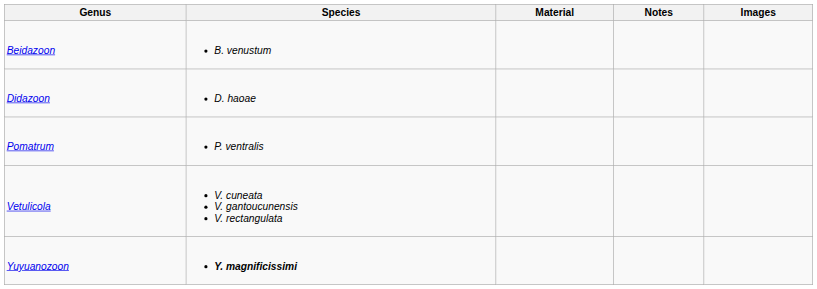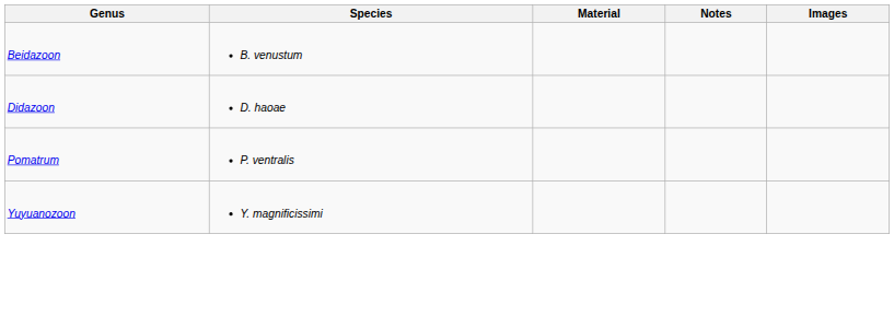 <table class="wikitable" style="margin:auto;width:100%;">
 <tr>
 <th>Genus</th>
 <th>Species</th>
 <th>Material</th>
 <th>Notes</th>
 <th>Images</th>
 </tr>
 <tr>
 <td><br><em><a href='#'>Beidazoon</a></em></td>
 <td><br><ul><li><em>B. venustum</em></li></ul></td>
 <td></td>
 <td></td>
 <td><br></td>
 </tr>
 <tr>
 <td><br><em><a href='#'>Didazoon</a></em></td>
 <td><br><ul><li><em>D. haoae</em></li></ul></td>
 <td></td>
 <td></td>
 <td><br></td>
 </tr>
 <tr>
 <td><br><em><a href='#'>Pomatrum</a></em></td>
 <td><br><ul><li><em>P. ventralis</em></li></ul></td>
 <td></td>
 <td></td>
 <td><br></td>
 </tr>
 <tr>
-<td><br><em><a href='#'>Vetulicola</a></em></td>
-<td><br><ul><li><em>V. cuneata</em></li><li><em>V. gantoucunensis</em></li><li><em>V. rectangulata</em></li></ul></td>
-<td></td>
-<td></td>
-<td><br></td>
-</tr>
-<tr>
 <td><br><em><a href='#'>Yuyuanozoon</a></em></td>
-<td><strong><br><ul><li><em>Y. magnificissimi</em></li></ul></strong></td>
+<td><br><ul><li><em>Y. magnificissimi</em></li></ul></td>
 <td></td>
 <td></td>
 <td><br></td>
 </tr>
 </table>
